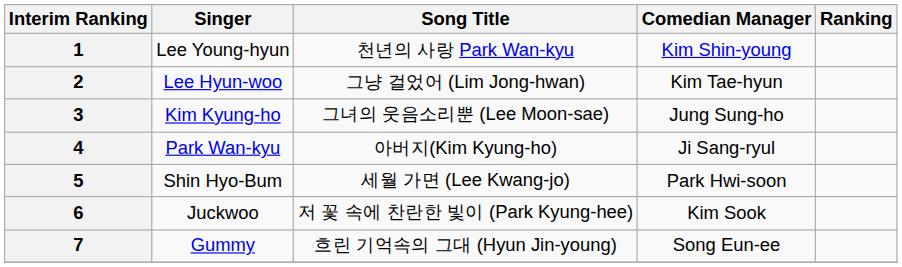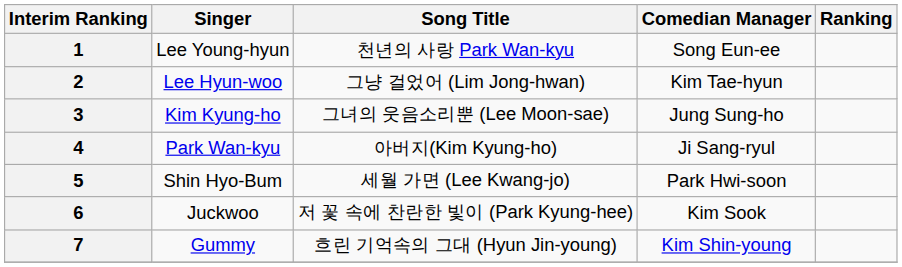 <table class="wikitable">
 <tr>
 <th>Interim Ranking</th>
 <th>Singer</th>
 <th>Song Title</th>
 <th>Comedian Manager</th>
 <th>Ranking</th>
 </tr>
 <tr align="center">
 <th>1</th>
 <td>Lee Young-hyun</td>
 <td>천년의 사랑 <a href='#'>Park Wan-kyu</a></td>
-<td><a href='#'>Kim Shin-young</a></td>
+<td>Song Eun-ee</td>
 <td></td>
 </tr>
 <tr align="center">
 <th>2</th>
 <td><a href='#'>Lee Hyun-woo</a></td>
 <td>그냥 걸었어 (Lim Jong-hwan)</td>
 <td>Kim Tae-hyun</td>
 <td></td>
 </tr>
 <tr align="center">
 <th>3</th>
 <td><a href='#'>Kim Kyung-ho</a></td>
 <td>그녀의 웃음소리뿐 (Lee Moon-sae)</td>
 <td>Jung Sung-ho</td>
 <td></td>
 </tr>
 <tr align="center">
 <th>4</th>
 <td><a href='#'>Park Wan-kyu</a></td>
 <td>아버지(Kim Kyung-ho)</td>
 <td>Ji Sang-ryul</td>
 <td></td>
 </tr>
 <tr align="center">
 <th>5</th>
 <td>Shin Hyo-Bum</td>
 <td>세월 가면 (Lee Kwang-jo)</td>
 <td>Park Hwi-soon</td>
 <td></td>
 </tr>
 <tr align="center">
 <th>6</th>
 <td>Juckwoo</td>
 <td>저 꽃 속에 찬란한 빛이 (Park Kyung-hee)</td>
 <td>Kim Sook</td>
 <td></td>
 </tr>
 <tr align="center">
 <th>7</th>
 <td><a href='#'>Gummy</a></td>
 <td>흐린 기억속의 그대 (Hyun Jin-young)</td>
-<td>Song Eun-ee</td>
+<td><a href='#'>Kim Shin-young</a></td>
 <td></td>
 </tr>
 <tr>
 </tr>
 </table>
